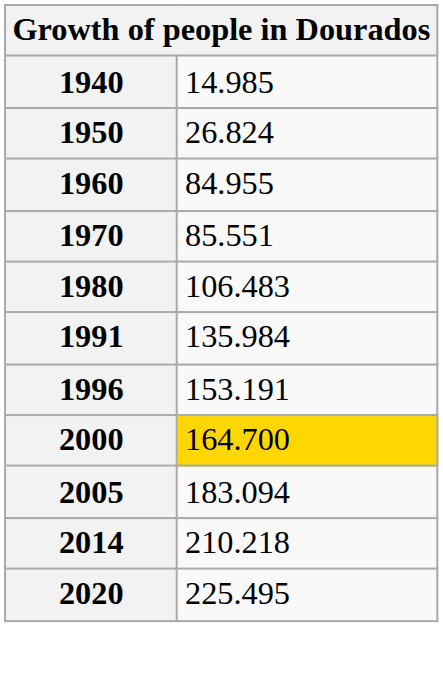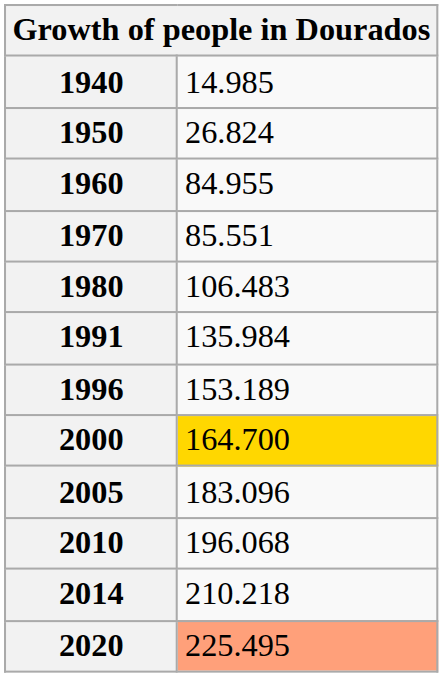 <table class=wikitable>
 <tr>
 <th colspan=2>Growth of people in Dourados</th>
 </tr>
 <tr>
 <th>1940</th>
 <td>14.985</td>
 </tr>
 <tr>
 <th>1950</th>
 <td>26.824</td>
 </tr>
 <tr>
 <th>1960</th>
 <td>84.955</td>
 </tr>
 <tr>
 <th>1970</th>
 <td>85.551</td>
 </tr>
 <tr>
 <th>1980</th>
 <td>106.483</td>
 </tr>
 <tr>
 <th>1991</th>
 <td>135.984</td>
 </tr>
 <tr>
 <th>1996</th>
-<td>153.191</td>
+<td>153.189</td>
 </tr>
 <tr>
 <th>2000</th>
 <td style="background: gold;">164.700</td>
 </tr>
 <tr>
 <th>2005</th>
-<td>183.094</td>
+<td>183.096</td>
+</tr>
+<tr>
+<th>2010</th>
+<td>196.068</td>
 </tr>
 <tr>
 <th>2014</th>
 <td>210.218</td>
 </tr>
 <tr>
 <th>2020</th>
-<td>225.495</td>
+<td style="background: lightsalmon;">225.495</td>
 </tr>
 </table>
